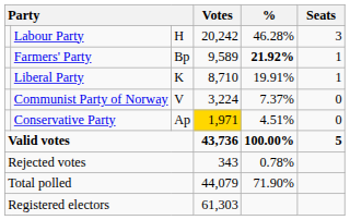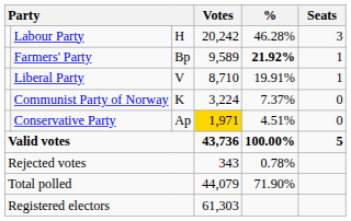 <table class="wikitable" border="1" style="text-align:right;">
 <tr>
 <th style="text-align:left;" colspan=3>Party</th>
 <th align=center width="50">Votes</th>
 <th align=center width="50">%</th>
 <th align=center width="50">Seats</th>
 </tr>
 <tr>
 <td></td>
 <td align=left><a href='#'>Labour Party</a></td>
 <td align=left>H</td>
 <td>20,242</td>
 <td>46.28%</td>
 <td>3</td>
 </tr>
 <tr>
 <td></td>
 <td align=left><a href='#'>Farmers' Party</a></td>
 <td align=left>Bp</td>
 <td>9,589</td>
 <td><strong>21.92%</strong></td>
 <td>1</td>
 </tr>
 <tr>
 <td></td>
 <td align=left><a href='#'>Liberal Party</a></td>
-<td align=left>K</td>
+<td align=left>V</td>
 <td>8,710</td>
 <td>19.91%</td>
 <td>1</td>
 </tr>
 <tr>
 <td></td>
 <td align=left><a href='#'>Communist Party of Norway</a></td>
-<td align=left>V</td>
+<td align=left>K</td>
 <td>3,224</td>
 <td>7.37%</td>
 <td>0</td>
 </tr>
 <tr>
 <td></td>
 <td align=left><a href='#'>Conservative Party</a></td>
 <td align=left>Ap</td>
 <td style="background: gold;">1,971</td>
 <td>4.51%</td>
 <td>0</td>
 </tr>
 <tr style="font-weight:bold">
 <td align=left colspan=3>Valid votes</td>
 <td>43,736</td>
 <td>100.00%</td>
 <td>5</td>
 </tr>
 <tr>
 <td align=left colspan=3>Rejected votes</td>
 <td>343</td>
 <td>0.78%</td>
 <td></td>
 </tr>
 <tr>
 <td align=left colspan=3>Total polled</td>
 <td>44,079</td>
 <td>71.90%</td>
 <td></td>
 </tr>
 <tr>
 <td align=left colspan=3>Registered electors</td>
 <td>61,303</td>
 <td></td>
 <td></td>
 </tr>
 </table>
